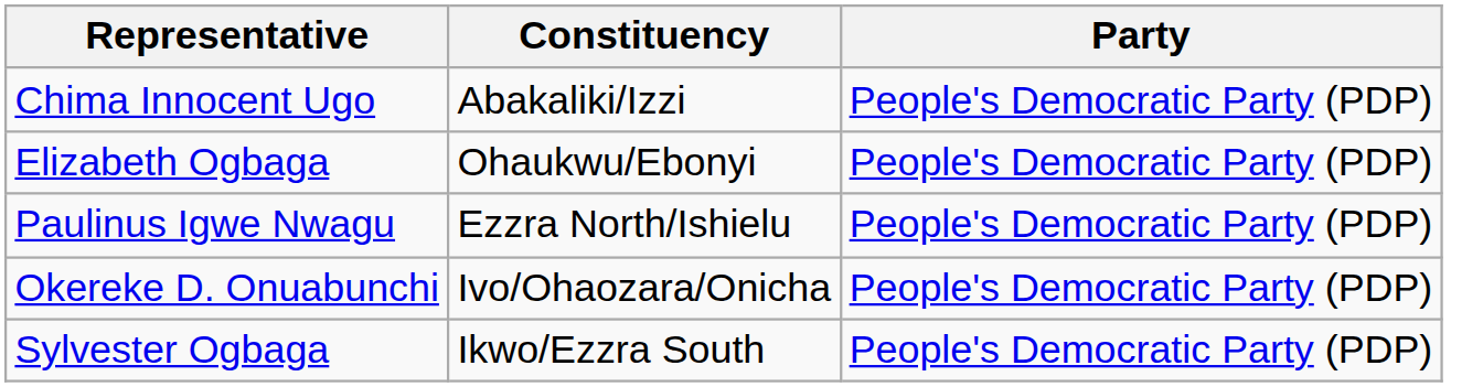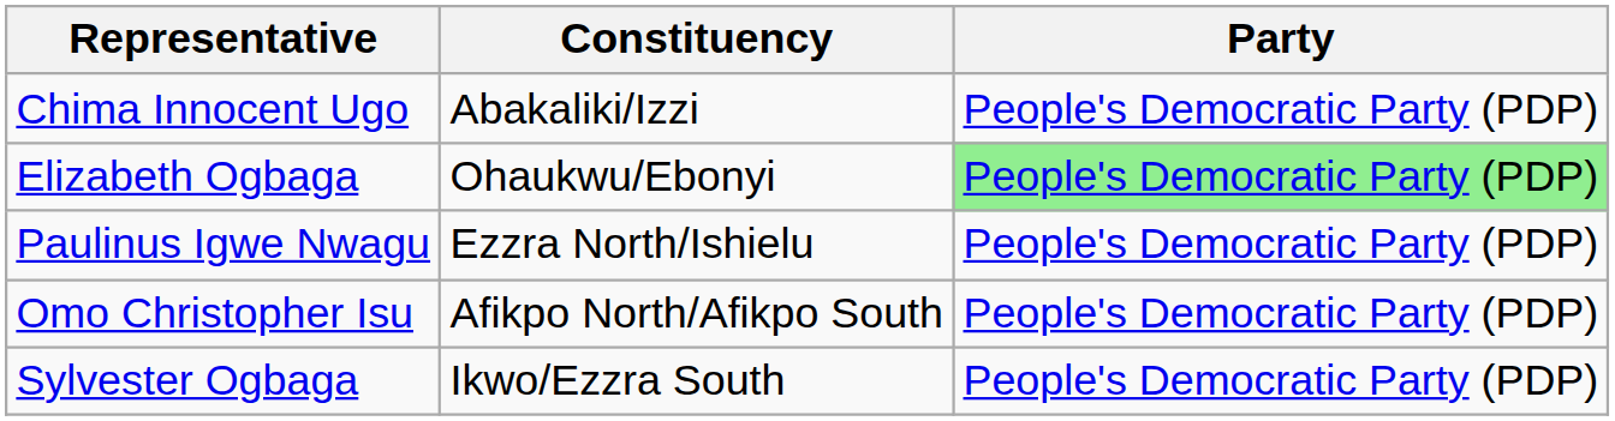 <table class="wikitable" border="1">
 <tr>
 <th>Representative</th>
 <th>Constituency</th>
 <th>Party</th>
 </tr>
 <tr>
 <td><a href='#'>Chima Innocent Ugo</a></td>
 <td>Abakaliki/Izzi</td>
 <td><a href='#'>People's Democratic Party</a> (PDP)</td>
 </tr>
 <tr>
 <td><a href='#'>Elizabeth Ogbaga</a></td>
 <td>Ohaukwu/Ebonyi</td>
-<td><a href='#'>People's Democratic Party</a> (PDP)</td>
+<td style="background: lightgreen;"><a href='#'>People's Democratic Party</a> (PDP)</td>
 </tr>
 <tr>
 <td><a href='#'>Paulinus Igwe Nwagu</a></td>
 <td>Ezzra North/Ishielu</td>
 <td><a href='#'>People's Democratic Party</a> (PDP)</td>
 </tr>
 <tr>
-<td><a href='#'>Okereke D. Onuabunchi</a></td>
-<td>Ivo/Ohaozara/Onicha</td>
+<td><a href='#'>Omo Christopher Isu</a></td>
+<td>Afikpo North/Afikpo South</td>
 <td><a href='#'>People's Democratic Party</a> (PDP)</td>
 </tr>
 <tr>
 <td><a href='#'>Sylvester Ogbaga</a></td>
 <td>Ikwo/Ezzra South</td>
 <td><a href='#'>People's Democratic Party</a> (PDP)</td>
 </tr>
 </table>
